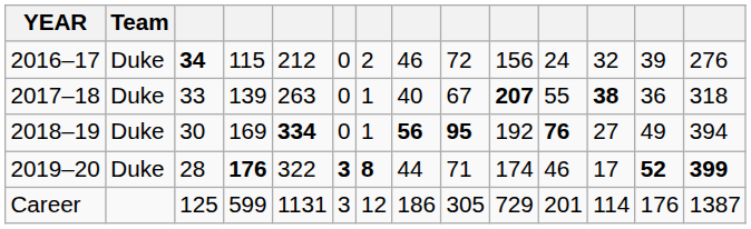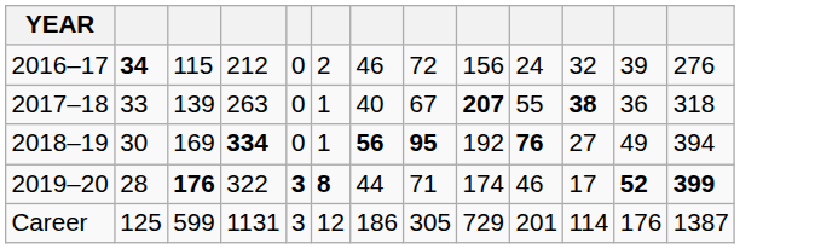 <table class="wikitable">
 <tr>
 <th>YEAR</th>
-<th>Team</th>
 <th scope="col"></th>
 <th scope="col"></th>
 <th scope="col"></th>
 <th scope="col"></th>
 <th scope="col"></th>
 <th scope="col"></th>
 <th scope="col"></th>
 <th scope="col"></th>
 <th scope="col"></th>
 <th scope="col"></th>
 <th scope="col"></th>
 <th scope="col"></th>
 </tr>
 <tr>
 <td>2016–17</td>
-<td>Duke</td>
 <td><strong>34</strong></td>
 <td>115</td>
 <td>212</td>
 <td>0</td>
 <td>2</td>
 <td>46</td>
 <td>72</td>
 <td>156</td>
 <td>24</td>
 <td>32</td>
 <td>39</td>
 <td>276</td>
 </tr>
 <tr>
 <td>2017–18</td>
-<td>Duke</td>
 <td>33</td>
 <td>139</td>
 <td>263</td>
 <td>0</td>
 <td>1</td>
 <td>40</td>
 <td>67</td>
 <td><strong>207</strong></td>
 <td>55</td>
 <td><strong>38</strong></td>
 <td>36</td>
 <td>318</td>
 </tr>
 <tr>
 <td>2018–19</td>
-<td>Duke</td>
 <td>30</td>
 <td>169</td>
 <td><strong>334</strong></td>
 <td>0</td>
 <td>1</td>
 <td><strong>56</strong></td>
 <td><strong>95</strong></td>
 <td>192</td>
 <td><strong>76</strong></td>
 <td>27</td>
 <td>49</td>
 <td>394</td>
 </tr>
 <tr>
 <td>2019–20</td>
-<td>Duke</td>
 <td>28</td>
 <td><strong>176</strong></td>
 <td>322</td>
 <td><strong>3</strong></td>
 <td><strong>8</strong></td>
 <td>44</td>
 <td>71</td>
 <td>174</td>
 <td>46</td>
 <td>17</td>
 <td><strong>52</strong></td>
 <td><strong>399</strong></td>
 </tr>
 <tr>
 <td>Career</td>
-<td></td>
 <td>125</td>
 <td>599</td>
 <td>1131</td>
 <td>3</td>
 <td>12</td>
 <td>186</td>
 <td>305</td>
 <td>729</td>
 <td>201</td>
 <td>114</td>
 <td>176</td>
 <td>1387</td>
 </tr>
 </table>
